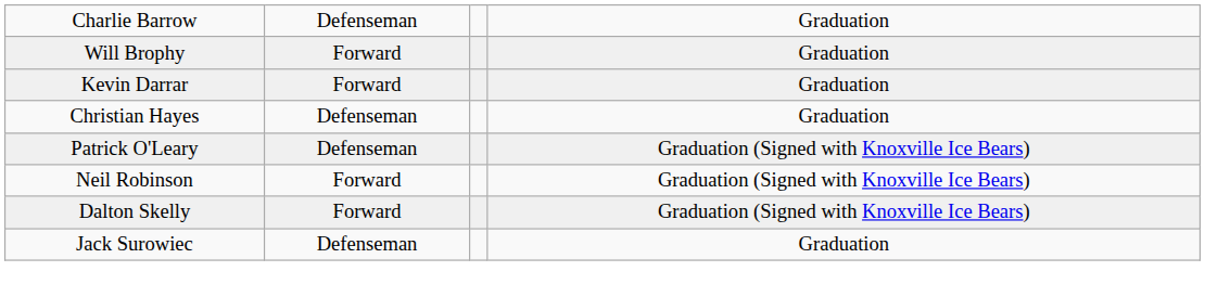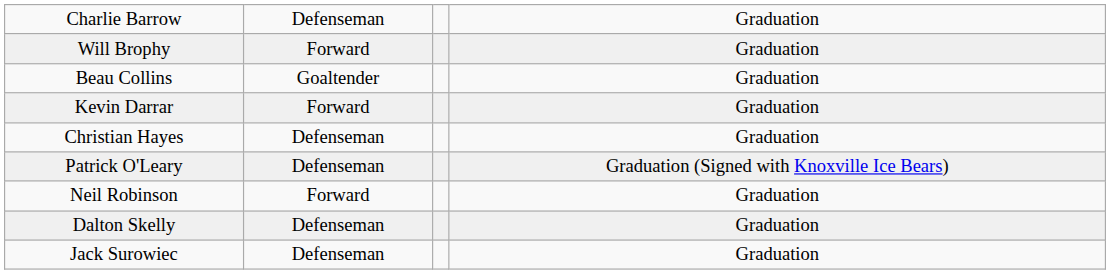 <table class="wikitable" width="60%">
 <tr align="center" bgcolor="">
 <td>Charlie Barrow</td>
 <td>Defenseman</td>
 <td></td>
 <td>Graduation</td>
 </tr>
 <tr align="center" bgcolor="f0f0f0">
 <td>Will Brophy</td>
 <td>Forward</td>
+<td></td>
+<td>Graduation</td>
+</tr>
+<tr align="center" bgcolor="">
+<td>Beau Collins</td>
+<td>Goaltender</td>
 <td></td>
 <td>Graduation</td>
 </tr>
 <tr align="center" bgcolor="f0f0f0">
 <td>Kevin Darrar</td>
 <td>Forward</td>
 <td></td>
 <td>Graduation</td>
 </tr>
 <tr align="center" bgcolor="">
 <td>Christian Hayes</td>
 <td>Defenseman</td>
 <td></td>
 <td>Graduation</td>
 </tr>
 <tr align="center" bgcolor="f0f0f0">
 <td>Patrick O'Leary</td>
 <td>Defenseman</td>
 <td></td>
 <td>Graduation (Signed with <a href='#'>Knoxville Ice Bears</a>)</td>
 </tr>
 <tr align="center" bgcolor="">
 <td>Neil Robinson</td>
 <td>Forward</td>
 <td></td>
-<td>Graduation (Signed with <a href='#'>Knoxville Ice Bears</a>)</td>
+<td>Graduation</td>
 </tr>
 <tr align="center" bgcolor="f0f0f0">
 <td>Dalton Skelly</td>
-<td>Forward</td>
+<td>Defenseman</td>
 <td></td>
-<td>Graduation (Signed with <a href='#'>Knoxville Ice Bears</a>)</td>
+<td>Graduation</td>
 </tr>
 <tr align="center" bgcolor="">
 <td>Jack Surowiec</td>
 <td>Defenseman</td>
 <td></td>
 <td>Graduation</td>
 </tr>
 </table>
